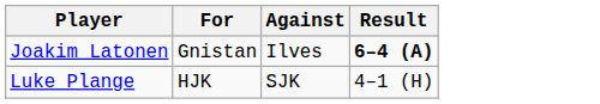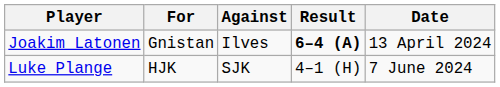 <table class="wikitable sortable">
 <tr>
 <th>Player</th>
 <th>For</th>
 <th>Against</th>
 <th style="text-align:center">Result</th>
+<th>Date</th>
 </tr>
 <tr>
 <td> <a href='#'>Joakim Latonen</a></td>
 <td>Gnistan</td>
 <td>Ilves</td>
 <td><strong>6–4 (A)</strong></td>
+<td>13 April 2024</td>
 </tr>
 <tr>
 <td> <a href='#'>Luke Plange</a></td>
 <td>HJK</td>
 <td>SJK</td>
 <td>4–1 (H)</td>
+<td>7 June 2024</td>
 </tr>
 </table>
